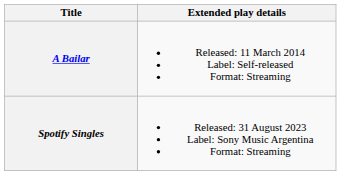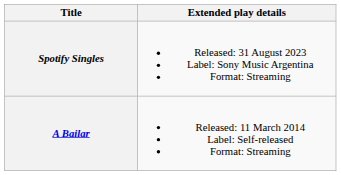 <table class="wikitable plainrowheaders" style="text-align:center;">
 <tr>
 <th scope="col" style="width:12em;">Title</th>
 <th scope="col" style="width:18em;">Extended play details</th>
 </tr>
 <tr>
+<th scope="row"><em>Spotify Singles</em></th>
+<td><br><ul><li>Released: 31 August 2023</li><li>Label: Sony Music Argentina</li><li>Format: Streaming</li></ul></td>
+</tr>
+<tr>
 <th scope="row"><em><a href='#'>A Bailar</a></em></th>
 <td><br><ul><li>Released: 11 March 2014</li><li>Label: Self-released</li><li>Format: Streaming</li></ul></td>
 </tr>
-<tr>
-<th scope="row"><em>Spotify Singles</em></th>
-<td><br><ul><li>Released: 31 August 2023</li><li>Label: Sony Music Argentina</li><li>Format: Streaming</li></ul></td>
-</tr>
 </table>
